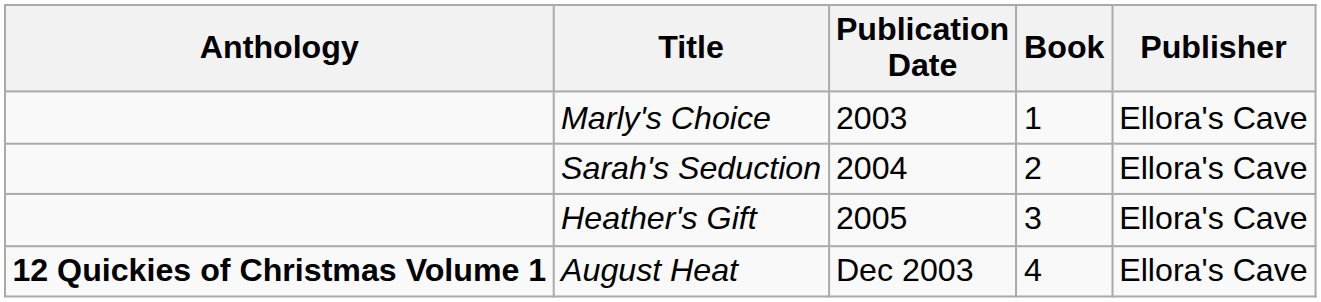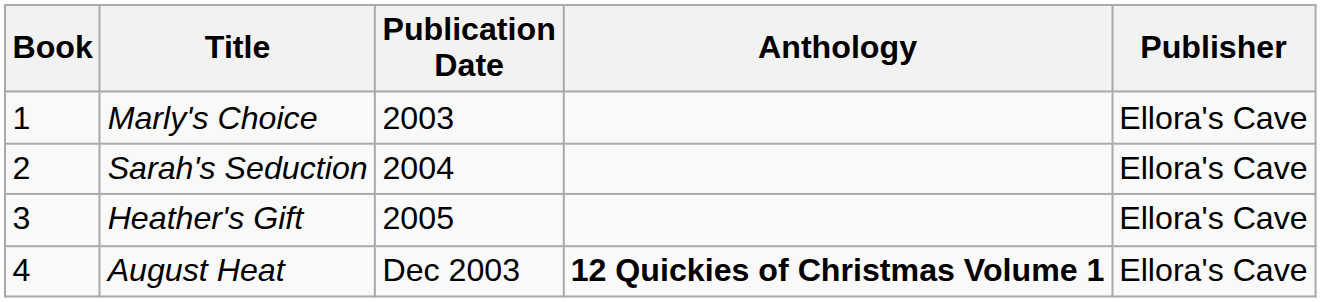 <table class="wikitable">
 <tr>
-<th>Anthology</th>
+<th>Book<br></th>
 <th>Title</th>
 <th>Publication<br>Date</th>
-<th>Book<br></th>
+<th>Anthology</th>
 <th>Publisher</th>
 </tr>
 <tr>
-<td></td>
+<td>1</td>
 <td><em>Marly's Choice</em></td>
 <td>2003</td>
-<td>1</td>
+<td></td>
 <td>Ellora's Cave</td>
 </tr>
 <tr>
-<td></td>
+<td>2</td>
 <td><em>Sarah's Seduction</em></td>
 <td>2004</td>
-<td>2</td>
+<td></td>
 <td>Ellora's Cave</td>
 </tr>
 <tr>
-<td></td>
+<td>3</td>
 <td><em>Heather's Gift</em></td>
 <td>2005</td>
-<td>3</td>
+<td></td>
 <td>Ellora's Cave</td>
 </tr>
 <tr>
-<td><strong>12 Quickies of Christmas Volume 1</strong></td>
+<td>4</td>
 <td><em>August Heat</em></td>
 <td>Dec 2003</td>
-<td>4</td>
+<td><strong>12 Quickies of Christmas Volume 1</strong></td>
 <td>Ellora's Cave</td>
 </tr>
 </table>
